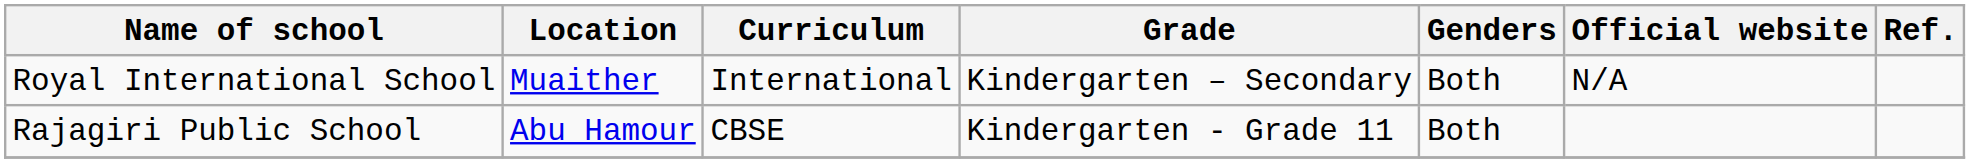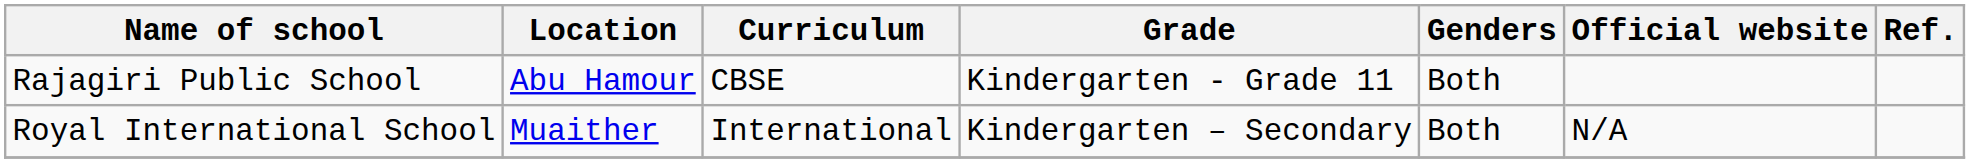 <table class="wikitable">
 <tr>
 <th>Name of school</th>
 <th>Location</th>
 <th>Curriculum</th>
 <th>Grade</th>
 <th>Genders</th>
 <th>Official website</th>
 <th>Ref.</th>
 </tr>
 <tr>
+<td>Rajagiri Public School</td>
+<td><a href='#'>Abu Hamour</a></td>
+<td>CBSE</td>
+<td>Kindergarten - Grade 11</td>
+<td>Both</td>
+<td></td>
+<td></td>
+</tr>
+<tr>
 <td>Royal International School</td>
 <td><a href='#'>Muaither</a></td>
 <td>International</td>
 <td>Kindergarten – Secondary</td>
 <td>Both</td>
 <td>N/A</td>
 <td></td>
 </tr>
 <tr>
-<td>Rajagiri Public School</td>
-<td><a href='#'>Abu Hamour</a></td>
-<td>CBSE</td>
-<td>Kindergarten - Grade 11</td>
-<td>Both</td>
-<td></td>
-<td></td>
-</tr>
-<tr>
 </tr>
 </table>
